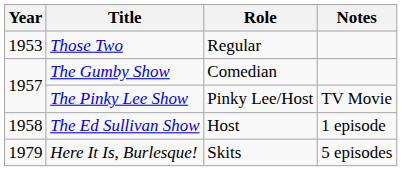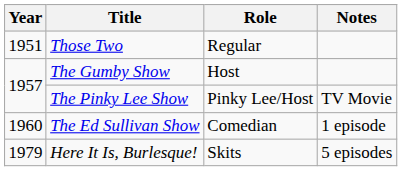 <table class="wikitable sortable">
 <tr>
 <th>Year</th>
 <th>Title</th>
 <th>Role</th>
 <th class = "unsortable">Notes</th>
 </tr>
 <tr>
-<td>1953</td>
+<td>1951</td>
 <td><em><a href='#'>Those Two</a></em></td>
 <td>Regular</td>
 <td></td>
 </tr>
 <tr>
 <td rowspan=2>1957</td>
 <td><em><a href='#'>The Gumby Show</a></em></td>
-<td>Comedian</td>
+<td>Host</td>
 <td></td>
 </tr>
 <tr>
 <td><em><a href='#'>The Pinky Lee Show</a></em></td>
 <td>Pinky Lee/Host</td>
 <td>TV Movie</td>
 </tr>
 <tr>
-<td>1958</td>
+<td>1960</td>
 <td><em><a href='#'>The Ed Sullivan Show</a></em></td>
-<td>Host</td>
+<td>Comedian</td>
 <td>1 episode</td>
 </tr>
 <tr>
 <td>1979</td>
 <td><em>Here It Is, Burlesque!</em></td>
 <td>Skits</td>
 <td>5 episodes</td>
 </tr>
 </table>
